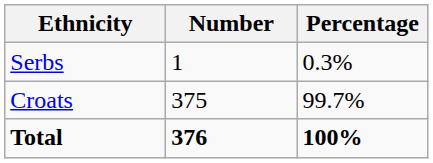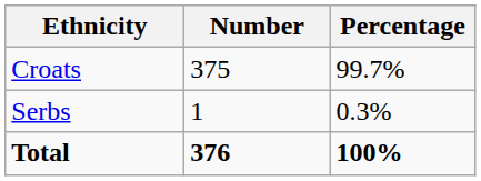 <table class="wikitable">
 <tr>
 <th width="100px">Ethnicity</th>
 <th width="80px">Number</th>
 <th width="80px">Percentage</th>
 </tr>
 <tr>
+<td><a href='#'>Croats</a></td>
+<td>375</td>
+<td>99.7%</td>
+</tr>
+<tr>
 <td><a href='#'>Serbs</a></td>
 <td>1</td>
 <td>0.3%</td>
-</tr>
-<tr>
-<td><a href='#'>Croats</a></td>
-<td>375</td>
-<td>99.7%</td>
 </tr>
 <tr>
 <td><strong>Total</strong></td>
 <td><strong>376</strong></td>
 <td><strong>100%</strong></td>
 </tr>
 </table>
